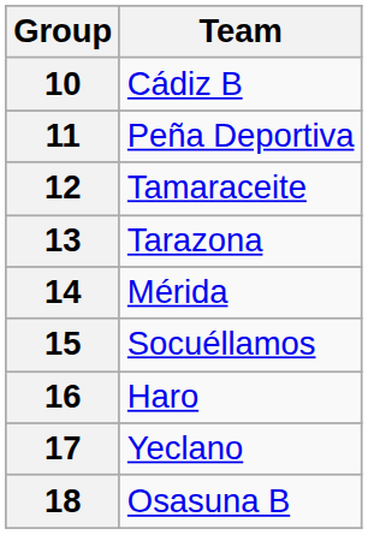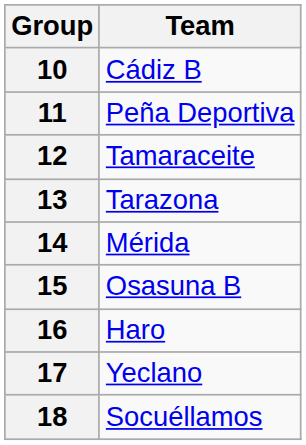 <table class="wikitable">
 <tr>
 <th>Group</th>
 <th>Team</th>
 </tr>
 <tr>
 <th>10</th>
 <td><a href='#'>Cádiz B</a></td>
 </tr>
 <tr>
 <th>11</th>
 <td><a href='#'>Peña Deportiva</a></td>
 </tr>
 <tr>
 <th>12</th>
 <td><a href='#'>Tamaraceite</a></td>
 </tr>
 <tr>
 <th>13</th>
 <td><a href='#'>Tarazona</a></td>
 </tr>
 <tr>
 <th>14</th>
 <td><a href='#'>Mérida</a></td>
 </tr>
 <tr>
 <th>15</th>
-<td><a href='#'>Socuéllamos</a></td>
+<td><a href='#'>Osasuna B</a></td>
 </tr>
 <tr>
 <th>16</th>
 <td><a href='#'>Haro</a></td>
 </tr>
 <tr>
 <th>17</th>
 <td><a href='#'>Yeclano</a></td>
 </tr>
 <tr>
 <th>18</th>
-<td><a href='#'>Osasuna B</a></td>
+<td><a href='#'>Socuéllamos</a></td>
 </tr>
 </table>
